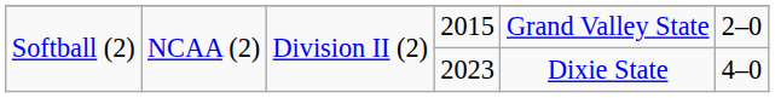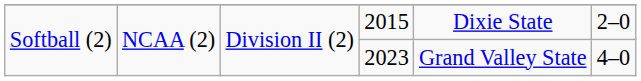 <table class="wikitable">
 <tr align="center">
 </tr>
 <tr align="center">
 <td rowspan="2"><a href='#'>Softball</a> (2)</td>
 <td rowspan="2"><a href='#'>NCAA</a> (2)</td>
 <td rowspan="2"><a href='#'>Division II</a> (2)</td>
 <td>2015</td>
-<td><a href='#'>Grand Valley State</a></td>
+<td><a href='#'>Dixie State</a></td>
 <td>2–0</td>
 </tr>
 <tr align="center">
 <td>2023</td>
-<td><a href='#'>Dixie State</a></td>
+<td><a href='#'>Grand Valley State</a></td>
 <td>4–0</td>
 </tr>
 </table>
